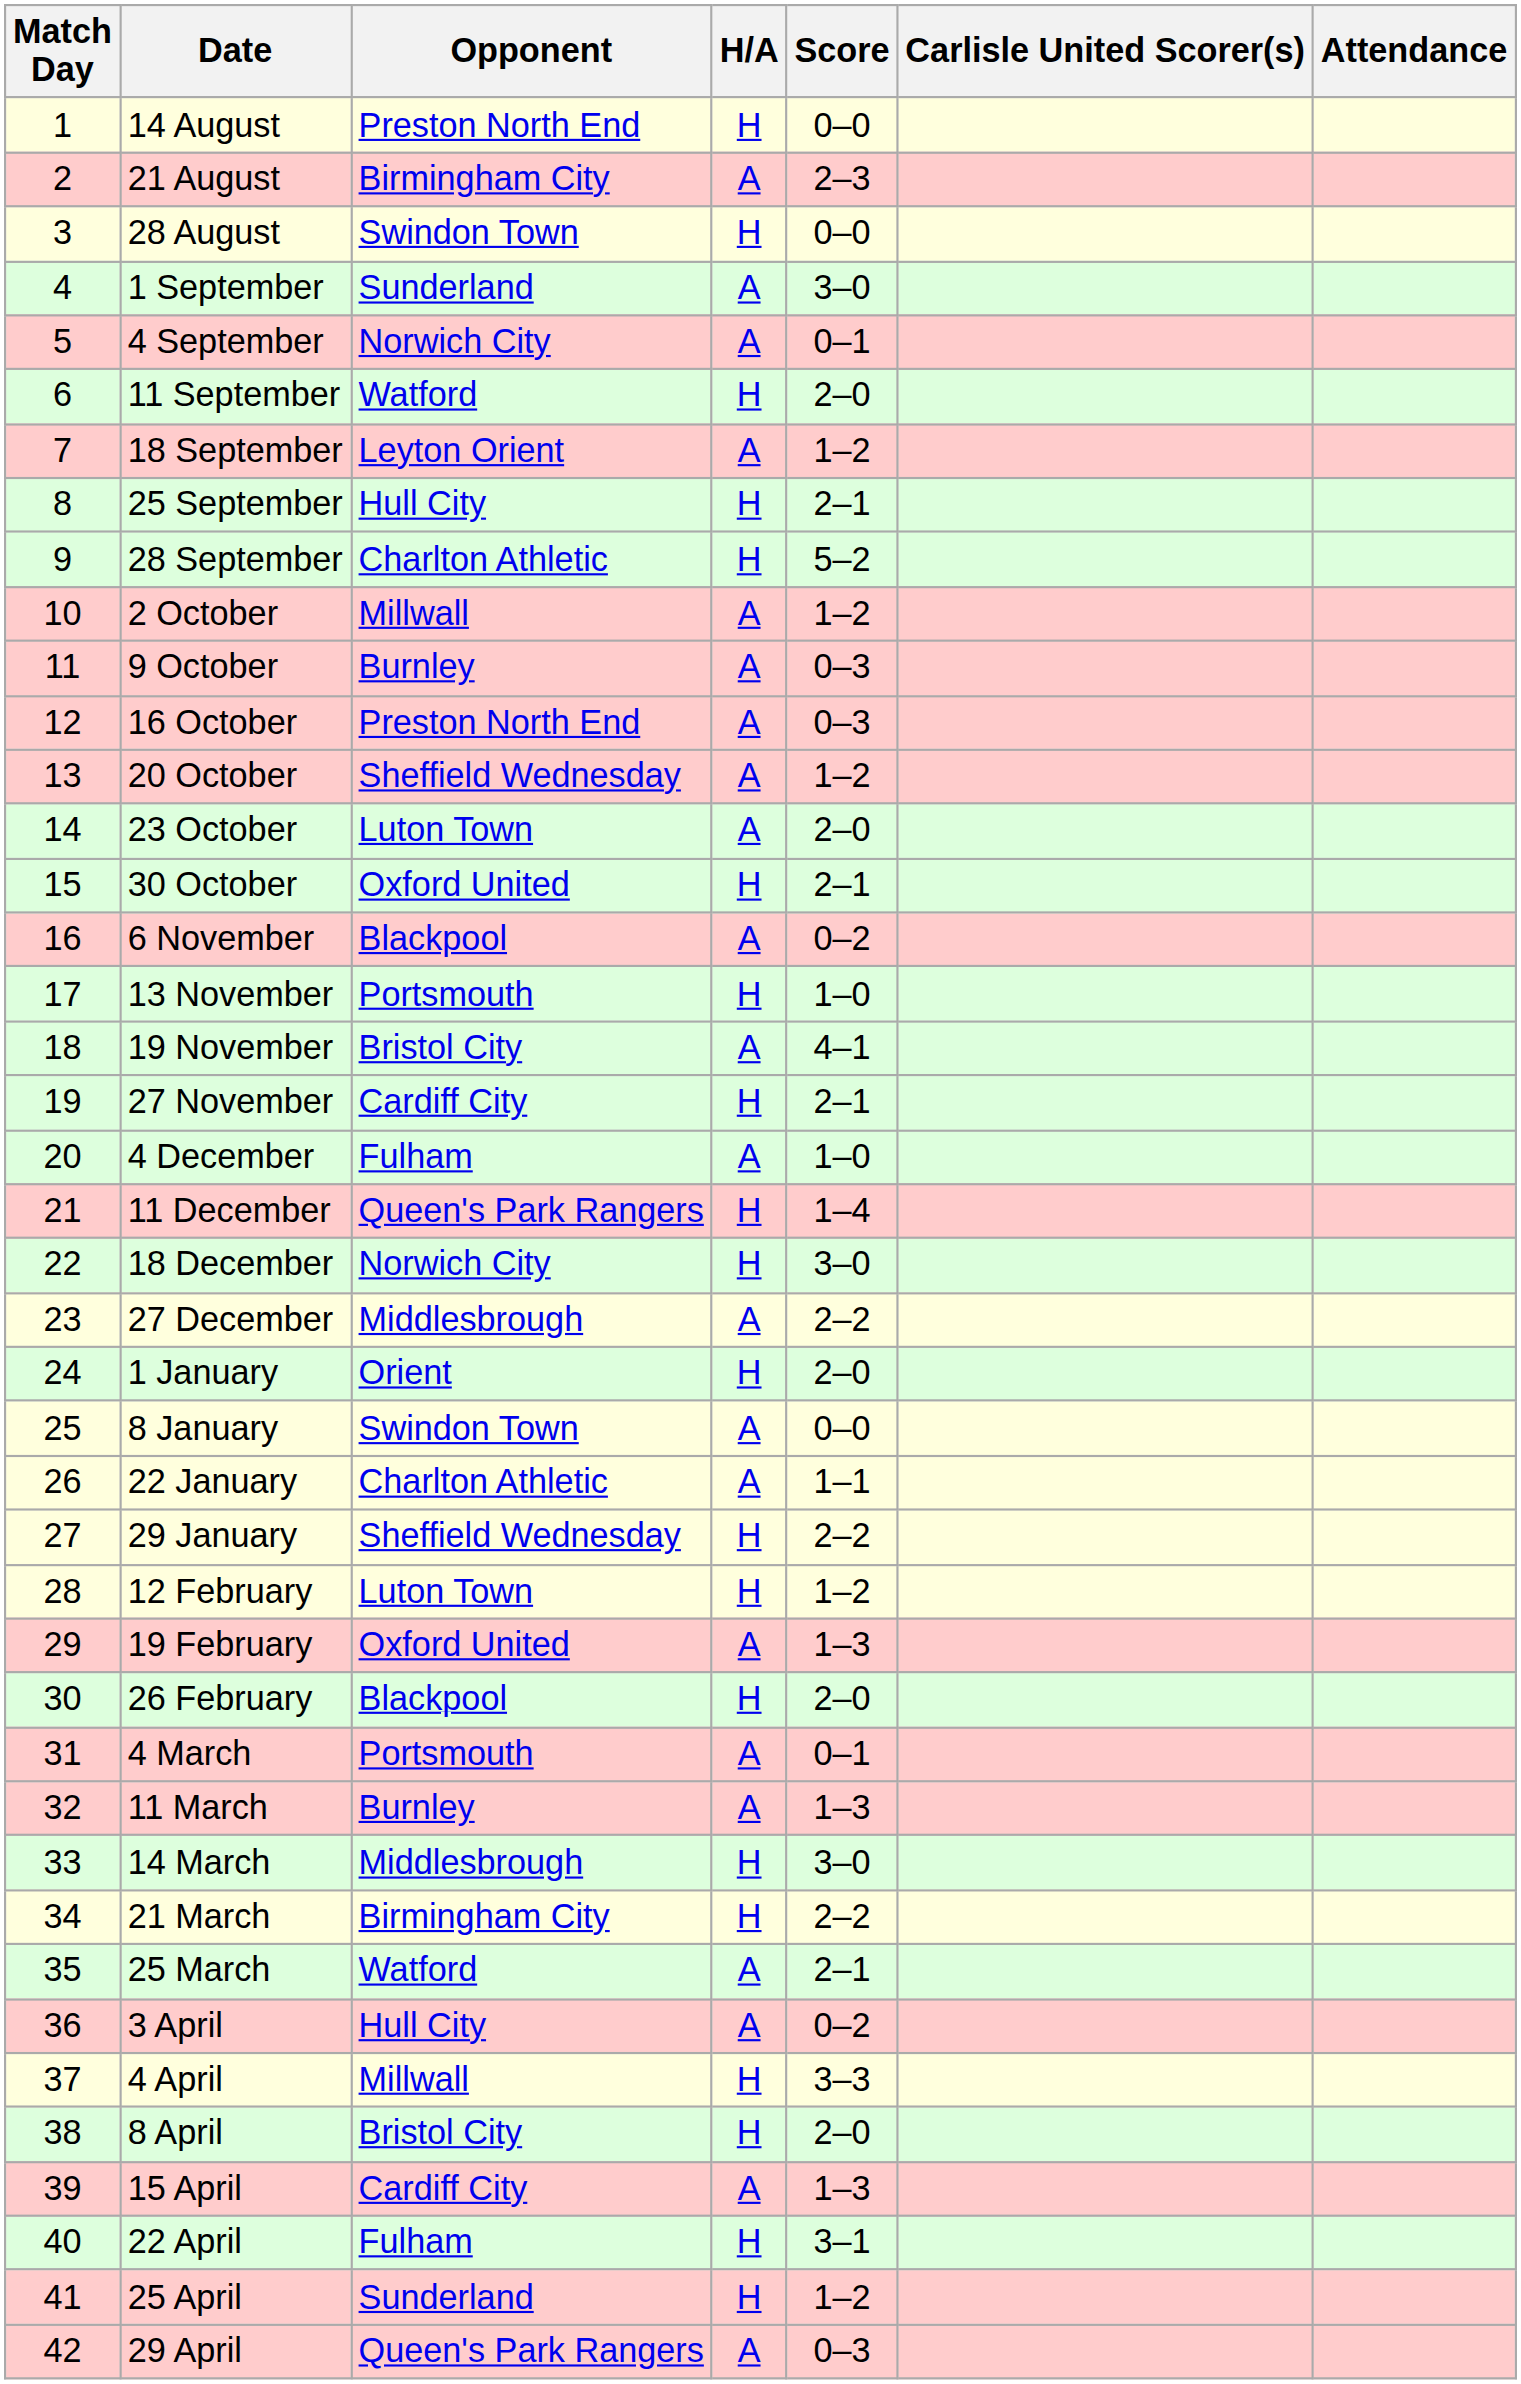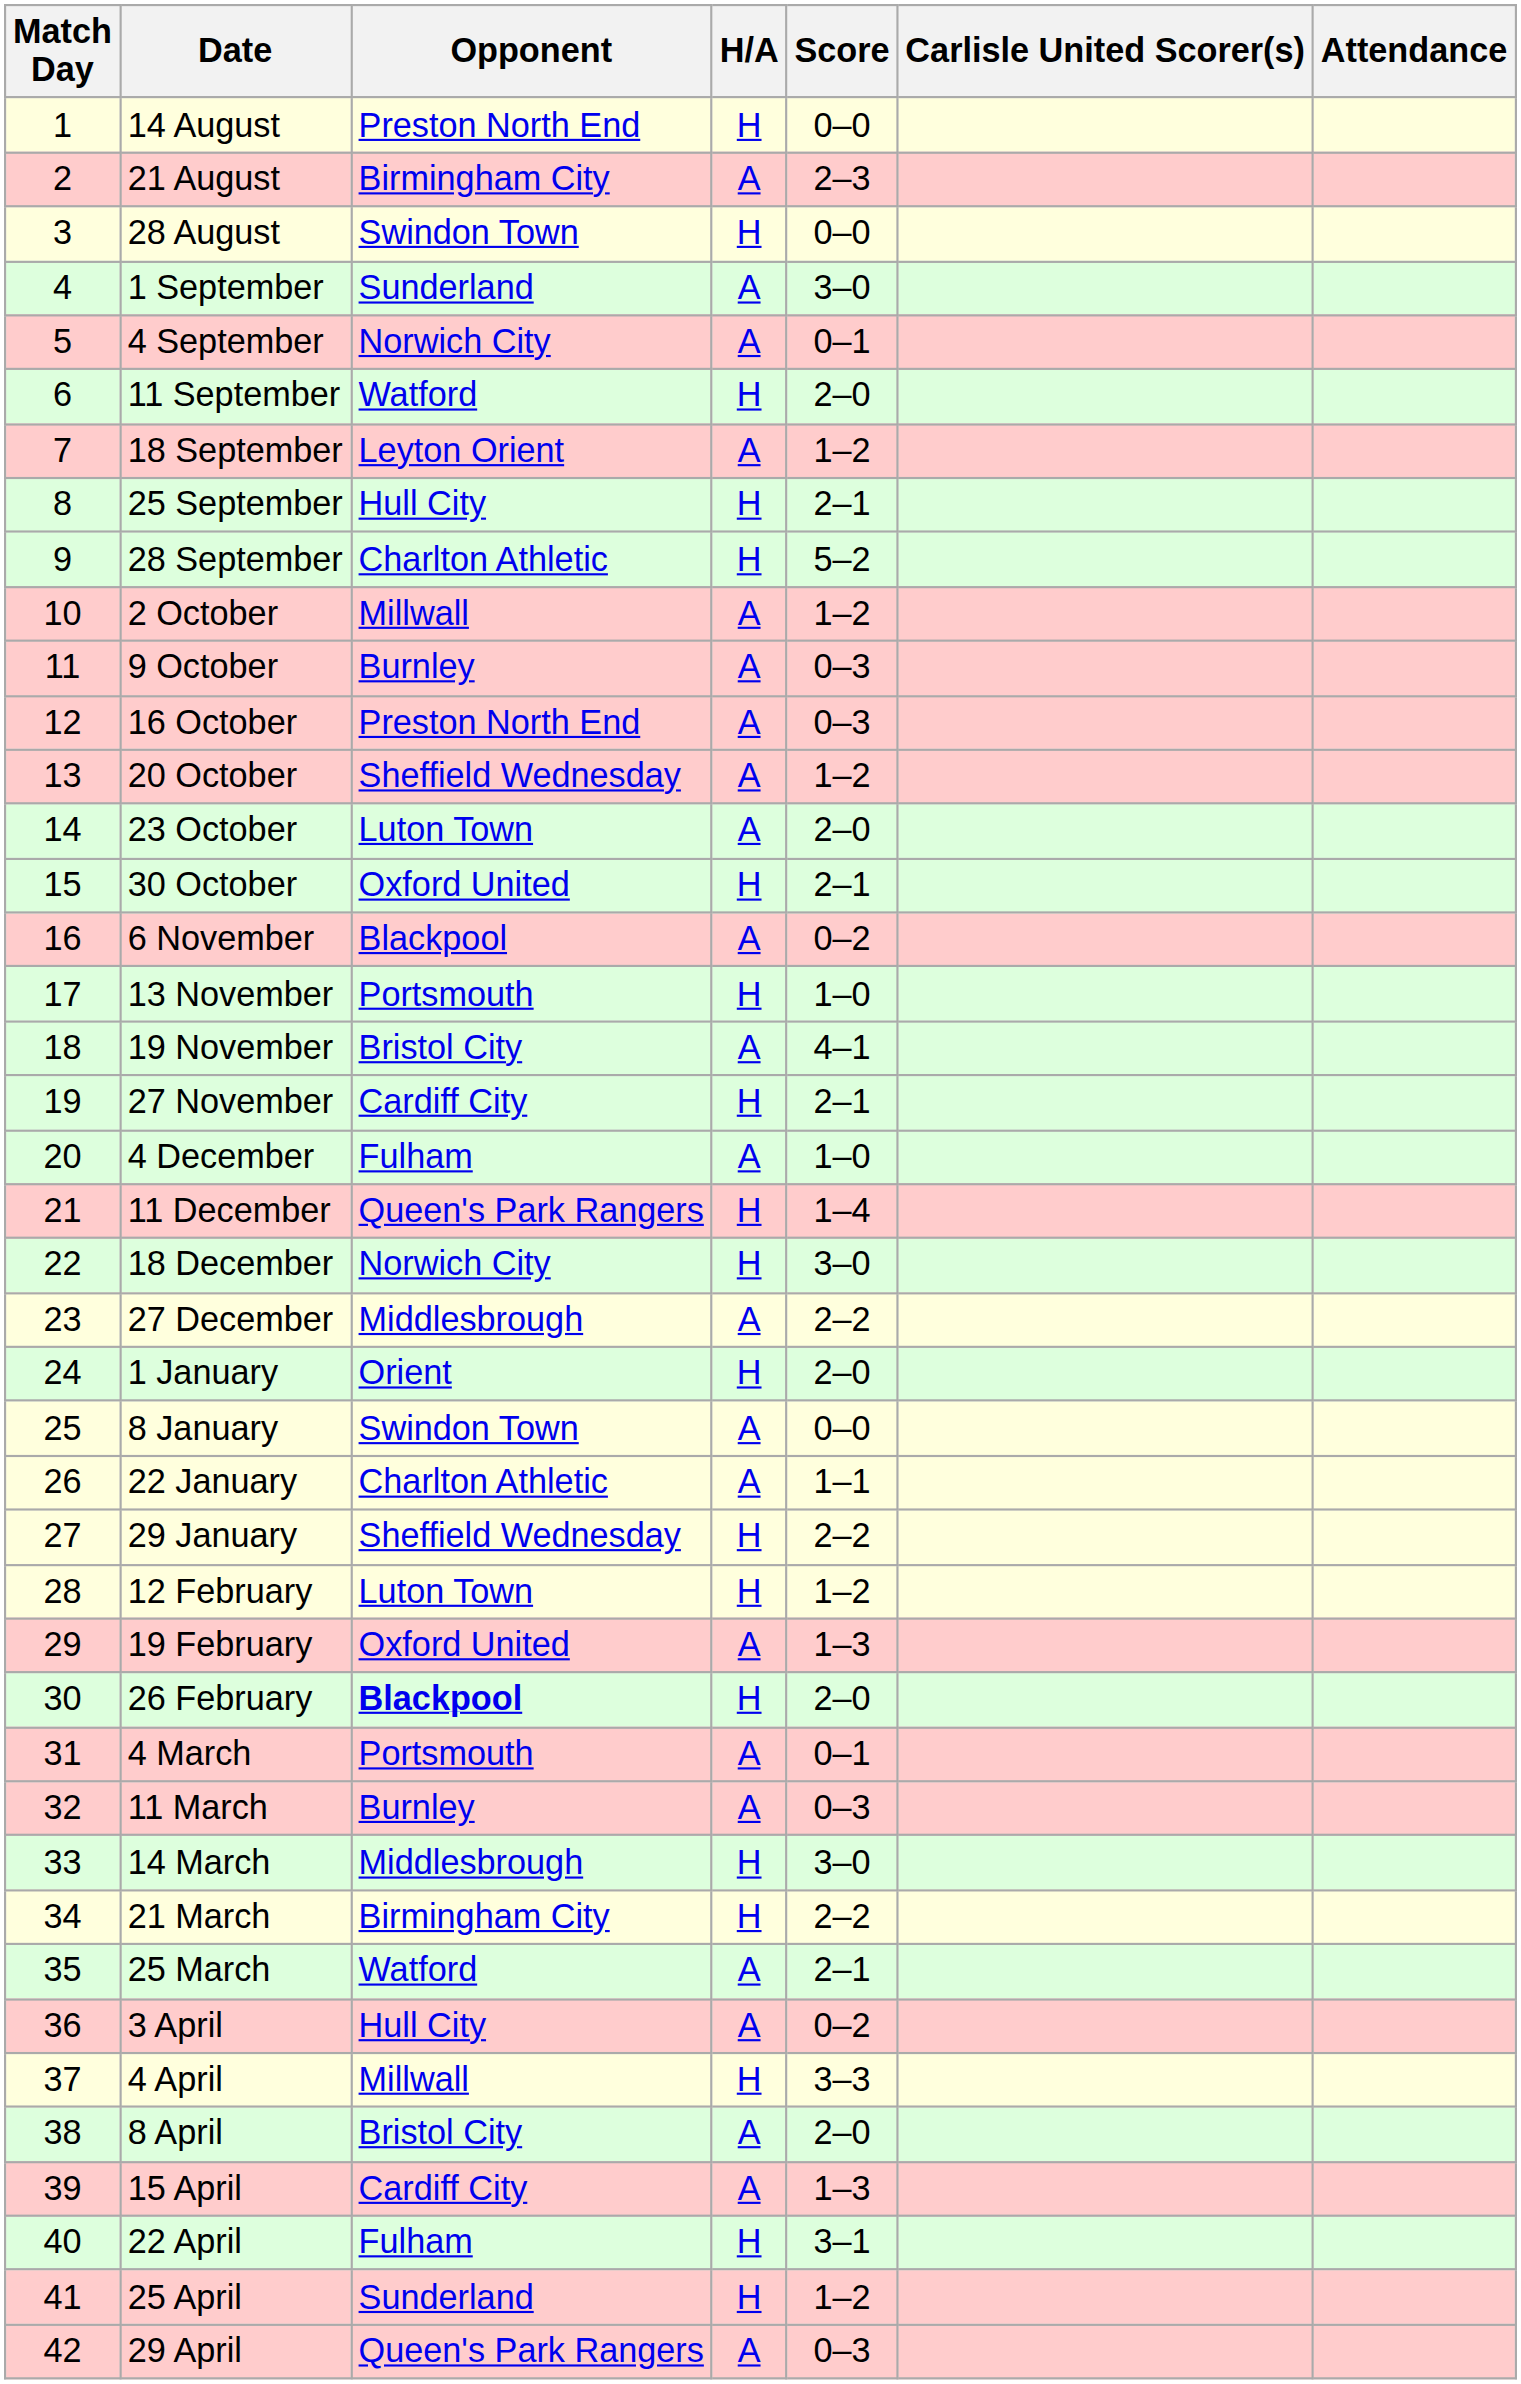 <table class="wikitable" style="text-align:center">
 <tr>
 <th>Match<br> Day</th>
 <th>Date</th>
 <th>Opponent</th>
 <th>H/A</th>
 <th>Score</th>
 <th>Carlisle United Scorer(s)</th>
 <th>Attendance</th>
 </tr>
 <tr bgcolor=#ffffdd>
 <td>1</td>
 <td align=left>14 August</td>
 <td align=left><a href='#'>Preston North End</a></td>
 <td><a href='#'>H</a></td>
 <td>0–0</td>
 <td align=left></td>
 <td></td>
 </tr>
 <tr bgcolor=#FFCCCC>
 <td>2</td>
 <td align=left>21 August</td>
 <td align=left><a href='#'>Birmingham City</a></td>
 <td><a href='#'>A</a></td>
 <td>2–3</td>
 <td align=left></td>
 <td></td>
 </tr>
 <tr bgcolor=#ffffdd>
 <td>3</td>
 <td align=left>28 August</td>
 <td align=left><a href='#'>Swindon Town</a></td>
 <td><a href='#'>H</a></td>
 <td>0–0</td>
 <td align=left></td>
 <td></td>
 </tr>
 <tr bgcolor=#ddffdd>
 <td>4</td>
 <td align=left>1 September</td>
 <td align=left><a href='#'>Sunderland</a></td>
 <td><a href='#'>A</a></td>
 <td>3–0</td>
 <td align=left></td>
 <td></td>
 </tr>
 <tr bgcolor=#FFCCCC>
 <td>5</td>
 <td align=left>4 September</td>
 <td align=left><a href='#'>Norwich City</a></td>
 <td><a href='#'>A</a></td>
 <td>0–1</td>
 <td align=left></td>
 <td></td>
 </tr>
 <tr bgcolor=#ddffdd>
 <td>6</td>
 <td align=left>11 September</td>
 <td align=left><a href='#'>Watford</a></td>
 <td><a href='#'>H</a></td>
 <td>2–0</td>
 <td align=left></td>
 <td></td>
 </tr>
 <tr bgcolor=#FFCCCC>
 <td>7</td>
 <td align=left>18 September</td>
 <td align=left><a href='#'>Leyton Orient</a></td>
 <td><a href='#'>A</a></td>
 <td>1–2</td>
 <td align=left></td>
 <td></td>
 </tr>
 <tr bgcolor=#ddffdd>
 <td>8</td>
 <td align=left>25 September</td>
 <td align=left><a href='#'>Hull City</a></td>
 <td><a href='#'>H</a></td>
 <td>2–1</td>
 <td align=left></td>
 <td></td>
 </tr>
 <tr bgcolor=#ddffdd>
 <td>9</td>
 <td align=left>28 September</td>
 <td align=left><a href='#'>Charlton Athletic</a></td>
 <td><a href='#'>H</a></td>
 <td>5–2</td>
 <td align=left></td>
 <td></td>
 </tr>
 <tr bgcolor=#FFCCCC>
 <td>10</td>
 <td align=left>2 October</td>
 <td align=left><a href='#'>Millwall</a></td>
 <td><a href='#'>A</a></td>
 <td>1–2</td>
 <td align=left></td>
 <td></td>
 </tr>
 <tr bgcolor=#FFCCCC>
 <td>11</td>
 <td align=left>9 October</td>
 <td align=left><a href='#'>Burnley</a></td>
 <td><a href='#'>A</a></td>
 <td>0–3</td>
 <td align=left></td>
 <td></td>
 </tr>
 <tr bgcolor=#FFCCCC>
 <td>12</td>
 <td align=left>16 October</td>
 <td align=left><a href='#'>Preston North End</a></td>
 <td><a href='#'>A</a></td>
 <td>0–3</td>
 <td align=left></td>
 <td></td>
 </tr>
 <tr bgcolor=#FFCCCC>
 <td>13</td>
 <td align=left>20 October</td>
 <td align=left><a href='#'>Sheffield Wednesday</a></td>
 <td><a href='#'>A</a></td>
 <td>1–2</td>
 <td align=left></td>
 <td></td>
 </tr>
 <tr bgcolor=#ddffdd>
 <td>14</td>
 <td align=left>23 October</td>
 <td align=left><a href='#'>Luton Town</a></td>
 <td><a href='#'>A</a></td>
 <td>2–0</td>
 <td align=left></td>
 <td></td>
 </tr>
 <tr bgcolor=#ddffdd>
 <td>15</td>
 <td align=left>30 October</td>
 <td align=left><a href='#'>Oxford United</a></td>
 <td><a href='#'>H</a></td>
 <td>2–1</td>
 <td align=left></td>
 <td></td>
 </tr>
 <tr bgcolor=#FFCCCC>
 <td>16</td>
 <td align=left>6 November</td>
 <td align=left><a href='#'>Blackpool</a></td>
 <td><a href='#'>A</a></td>
 <td>0–2</td>
 <td align=left></td>
 <td></td>
 </tr>
 <tr bgcolor=#ddffdd>
 <td>17</td>
 <td align=left>13 November</td>
 <td align=left><a href='#'>Portsmouth</a></td>
 <td><a href='#'>H</a></td>
 <td>1–0</td>
 <td align=left></td>
 <td></td>
 </tr>
 <tr bgcolor=#ddffdd>
 <td>18</td>
 <td align=left>19 November</td>
 <td align=left><a href='#'>Bristol City</a></td>
 <td><a href='#'>A</a></td>
 <td>4–1</td>
 <td align=left></td>
 <td></td>
 </tr>
 <tr bgcolor=#ddffdd>
 <td>19</td>
 <td align=left>27 November</td>
 <td align=left><a href='#'>Cardiff City</a></td>
 <td><a href='#'>H</a></td>
 <td>2–1</td>
 <td align=left></td>
 <td></td>
 </tr>
 <tr bgcolor=#ddffdd>
 <td>20</td>
 <td align=left>4 December</td>
 <td align=left><a href='#'>Fulham</a></td>
 <td><a href='#'>A</a></td>
 <td>1–0</td>
 <td align=left></td>
 <td></td>
 </tr>
 <tr bgcolor=#FFCCCC>
 <td>21</td>
 <td align=left>11 December</td>
 <td align=left><a href='#'>Queen's Park Rangers</a></td>
 <td><a href='#'>H</a></td>
 <td>1–4</td>
 <td align=left></td>
 <td></td>
 </tr>
 <tr bgcolor=#ddffdd>
 <td>22</td>
 <td align=left>18 December</td>
 <td align=left><a href='#'>Norwich City</a></td>
 <td><a href='#'>H</a></td>
 <td>3–0</td>
 <td align=left></td>
 <td></td>
 </tr>
 <tr bgcolor=#ffffdd>
 <td>23</td>
 <td align=left>27 December</td>
 <td align=left><a href='#'>Middlesbrough</a></td>
 <td><a href='#'>A</a></td>
 <td>2–2</td>
 <td align=left></td>
 <td></td>
 </tr>
 <tr bgcolor=#ddffdd>
 <td>24</td>
 <td align=left>1 January</td>
 <td align=left><a href='#'>Orient</a></td>
 <td><a href='#'>H</a></td>
 <td>2–0</td>
 <td align=left></td>
 <td></td>
 </tr>
 <tr bgcolor=#ffffdd>
 <td>25</td>
 <td align=left>8 January</td>
 <td align=left><a href='#'>Swindon Town</a></td>
 <td><a href='#'>A</a></td>
 <td>0–0</td>
 <td align=left></td>
 <td></td>
 </tr>
 <tr bgcolor=#ffffdd>
 <td>26</td>
 <td align=left>22 January</td>
 <td align=left><a href='#'>Charlton Athletic</a></td>
 <td><a href='#'>A</a></td>
 <td>1–1</td>
 <td align=left></td>
 <td></td>
 </tr>
 <tr bgcolor=#ffffdd>
 <td>27</td>
 <td align=left>29 January</td>
 <td align=left><a href='#'>Sheffield Wednesday</a></td>
 <td><a href='#'>H</a></td>
 <td>2–2</td>
 <td align=left></td>
 <td></td>
 </tr>
 <tr bgcolor=#ffffdd>
 <td>28</td>
 <td align=left>12 February</td>
 <td align=left><a href='#'>Luton Town</a></td>
 <td><a href='#'>H</a></td>
 <td>1–2</td>
 <td align=left></td>
 <td></td>
 </tr>
 <tr bgcolor=#FFCCCC>
 <td>29</td>
 <td align=left>19 February</td>
 <td align=left><a href='#'>Oxford United</a></td>
 <td><a href='#'>A</a></td>
 <td>1–3</td>
 <td align=left></td>
 <td></td>
 </tr>
 <tr bgcolor=#ddffdd>
 <td>30</td>
 <td align=left>26 February</td>
-<td align=left><a href='#'>Blackpool</a></td>
+<td align=left><strong><a href='#'>Blackpool</a></strong></td>
 <td><a href='#'>H</a></td>
 <td>2–0</td>
 <td align=left></td>
 <td></td>
 </tr>
 <tr bgcolor=#FFCCCC>
 <td>31</td>
 <td align=left>4 March</td>
 <td align=left><a href='#'>Portsmouth</a></td>
 <td><a href='#'>A</a></td>
 <td>0–1</td>
 <td align=left></td>
 <td></td>
 </tr>
 <tr bgcolor=#FFCCCC>
 <td>32</td>
 <td align=left>11 March</td>
 <td align=left><a href='#'>Burnley</a></td>
 <td><a href='#'>A</a></td>
-<td>1–3</td>
+<td>0–3</td>
 <td align=left></td>
 <td></td>
 </tr>
 <tr bgcolor=#ddffdd>
 <td>33</td>
 <td align=left>14 March</td>
 <td align=left><a href='#'>Middlesbrough</a></td>
 <td><a href='#'>H</a></td>
 <td>3–0</td>
 <td align=left></td>
 <td></td>
 </tr>
 <tr bgcolor=#ffffdd>
 <td>34</td>
 <td align=left>21 March</td>
 <td align=left><a href='#'>Birmingham City</a></td>
 <td><a href='#'>H</a></td>
 <td>2–2</td>
 <td align=left></td>
 <td></td>
 </tr>
 <tr bgcolor=#ddffdd>
 <td>35</td>
 <td align=left>25 March</td>
 <td align=left><a href='#'>Watford</a></td>
 <td><a href='#'>A</a></td>
 <td>2–1</td>
 <td align=left></td>
 <td></td>
 </tr>
 <tr bgcolor=#FFCCCC>
 <td>36</td>
 <td align=left>3 April</td>
 <td align=left><a href='#'>Hull City</a></td>
 <td><a href='#'>A</a></td>
 <td>0–2</td>
 <td align=left></td>
 <td></td>
 </tr>
 <tr bgcolor=#ffffdd>
 <td>37</td>
 <td align=left>4 April</td>
 <td align=left><a href='#'>Millwall</a></td>
 <td><a href='#'>H</a></td>
 <td>3–3</td>
 <td align=left></td>
 <td></td>
 </tr>
 <tr bgcolor=#ddffdd>
 <td>38</td>
 <td align=left>8 April</td>
 <td align=left><a href='#'>Bristol City</a></td>
-<td><a href='#'>H</a></td>
+<td><a href='#'>A</a></td>
 <td>2–0</td>
 <td align=left></td>
 <td></td>
 </tr>
 <tr bgcolor=#FFCCCC>
 <td>39</td>
 <td align=left>15 April</td>
 <td align=left><a href='#'>Cardiff City</a></td>
 <td><a href='#'>A</a></td>
 <td>1–3</td>
 <td align=left></td>
 <td></td>
 </tr>
 <tr bgcolor=#ddffdd>
 <td>40</td>
 <td align=left>22 April</td>
 <td align=left><a href='#'>Fulham</a></td>
 <td><a href='#'>H</a></td>
 <td>3–1</td>
 <td align=left></td>
 <td></td>
 </tr>
 <tr bgcolor=#FFCCCC>
 <td>41</td>
 <td align=left>25 April</td>
 <td align=left><a href='#'>Sunderland</a></td>
 <td><a href='#'>H</a></td>
 <td>1–2</td>
 <td align=left></td>
 <td></td>
 </tr>
 <tr bgcolor=#FFCCCC>
 <td>42</td>
 <td align=left>29 April</td>
 <td align=left><a href='#'>Queen's Park Rangers</a></td>
 <td><a href='#'>A</a></td>
 <td>0–3</td>
 <td align=left></td>
 <td></td>
 </tr>
 </table>
